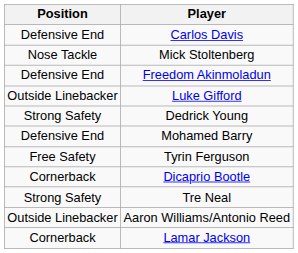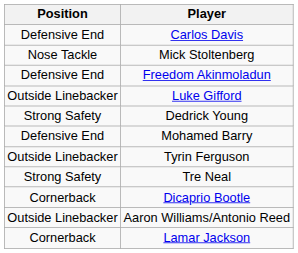 <table class="wikitable" style="text-align: center;">
 <tr>
 <th>Position</th>
 <th>Player</th>
 </tr>
 <tr>
 <td>Defensive End</td>
 <td><a href='#'>Carlos Davis</a></td>
 </tr>
 <tr>
 <td>Nose Tackle</td>
 <td>Mick Stoltenberg</td>
 </tr>
 <tr>
 <td>Defensive End</td>
 <td><a href='#'>Freedom Akinmoladun</a></td>
 </tr>
 <tr>
 <td>Outside Linebacker</td>
 <td><a href='#'>Luke Gifford</a></td>
 </tr>
 <tr>
 <td>Strong Safety</td>
 <td>Dedrick Young</td>
 </tr>
 <tr>
 <td>Defensive End</td>
 <td>Mohamed Barry</td>
 </tr>
 <tr>
-<td>Free Safety</td>
+<td>Outside Linebacker</td>
 <td>Tyrin Ferguson</td>
+</tr>
+<tr>
+<td>Strong Safety</td>
+<td>Tre Neal</td>
 </tr>
 <tr>
 <td>Cornerback</td>
 <td><a href='#'>Dicaprio Bootle</a></td>
-</tr>
-<tr>
-<td>Strong Safety</td>
-<td>Tre Neal</td>
 </tr>
 <tr>
 <td>Outside Linebacker</td>
 <td>Aaron Williams/Antonio Reed</td>
 </tr>
 <tr>
 <td>Cornerback</td>
 <td><a href='#'>Lamar Jackson</a></td>
 </tr>
 </table>
